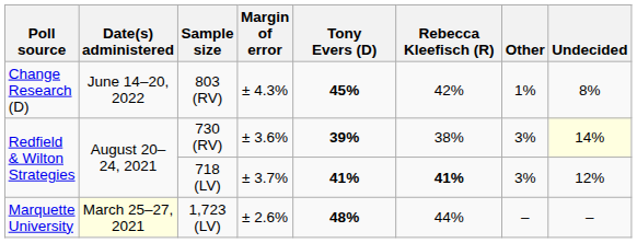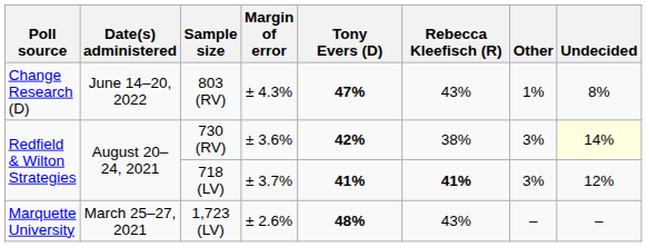 <table class="wikitable" style="font-size:90%;text-align:center;">
 <tr valign=bottom>
 <th>Poll source</th>
 <th>Date(s)<br>administered</th>
 <th>Sample<br>size</th>
 <th>Margin<br>of error</th>
 <th style="width:100px;">Tony<br>Evers (D)</th>
 <th style="width:100px;">Rebecca<br>Kleefisch (R)</th>
 <th>Other</th>
 <th>Undecided</th>
 </tr>
 <tr>
 <td style="text-align:left;"><a href='#'>Change Research</a> (D)</td>
 <td>June 14–20, 2022</td>
 <td>803 (RV)</td>
 <td>± 4.3%</td>
-<td><strong>45%</strong></td>
-<td>42%</td>
+<td><strong>47%</strong></td>
+<td>43%</td>
 <td>1%</td>
 <td>8%</td>
 </tr>
 <tr>
 <td style="text-align:left;" rowspan="2"><a href='#'>Redfield & Wilton Strategies</a></td>
 <td rowspan="2">August 20–24, 2021</td>
 <td>730 (RV)</td>
 <td>± 3.6%</td>
-<td><strong>39%</strong></td>
+<td><strong>42%</strong></td>
 <td>38%</td>
 <td>3%</td>
 <td style="background: lightyellow;">14%</td>
 </tr>
 <tr>
 <td>718 (LV)</td>
 <td>± 3.7%</td>
 <td><strong>41%</strong></td>
 <td><strong>41%</strong></td>
 <td>3%</td>
 <td>12%</td>
 </tr>
 <tr>
 <td style="text-align:left;"><a href='#'>Marquette University</a></td>
-<td style="background: lightyellow;">March 25–27, 2021</td>
+<td>March 25–27, 2021</td>
 <td>1,723 (LV)</td>
 <td>± 2.6%</td>
 <td><strong>48%</strong></td>
-<td>44%</td>
+<td>43%</td>
 <td>–</td>
 <td>–</td>
 </tr>
 </table>
